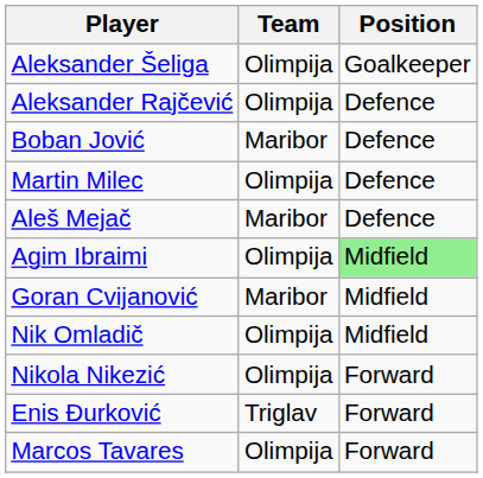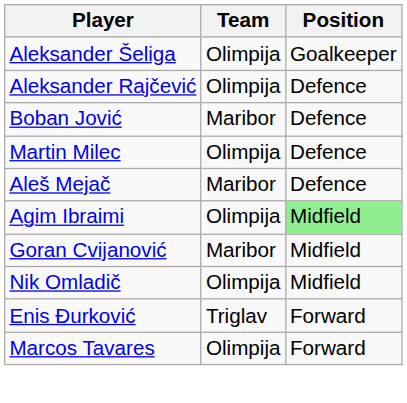 <table class="wikitable sortable" border="1">
 <tr>
 <th>Player</th>
 <th>Team</th>
 <th>Position</th>
 </tr>
 <tr>
 <td><a href='#'>Aleksander Šeliga</a></td>
 <td>Olimpija</td>
 <td>Goalkeeper</td>
 </tr>
 <tr>
 <td><a href='#'>Aleksander Rajčević</a></td>
 <td>Olimpija</td>
 <td>Defence</td>
 </tr>
 <tr>
 <td><a href='#'>Boban Jović</a></td>
 <td>Maribor</td>
 <td>Defence</td>
 </tr>
 <tr>
 <td><a href='#'>Martin Milec</a></td>
 <td>Olimpija</td>
 <td>Defence</td>
 </tr>
 <tr>
 <td><a href='#'>Aleš Mejač</a></td>
 <td>Maribor</td>
 <td>Defence</td>
 </tr>
 <tr>
 <td><a href='#'>Agim Ibraimi</a></td>
 <td>Olimpija</td>
 <td style="background: lightgreen;">Midfield</td>
 </tr>
 <tr>
 <td><a href='#'>Goran Cvijanović</a></td>
 <td>Maribor</td>
 <td>Midfield</td>
 </tr>
 <tr>
 <td><a href='#'>Nik Omladič</a></td>
 <td>Olimpija</td>
 <td>Midfield</td>
 </tr>
 <tr>
-<td><a href='#'>Nikola Nikezić</a></td>
-<td>Olimpija</td>
-<td>Forward</td>
-</tr>
-<tr>
 <td><a href='#'>Enis Đurković</a></td>
 <td>Triglav</td>
 <td>Forward</td>
 </tr>
 <tr>
 <td><a href='#'>Marcos Tavares</a></td>
 <td>Olimpija</td>
 <td>Forward</td>
 </tr>
 </table>
